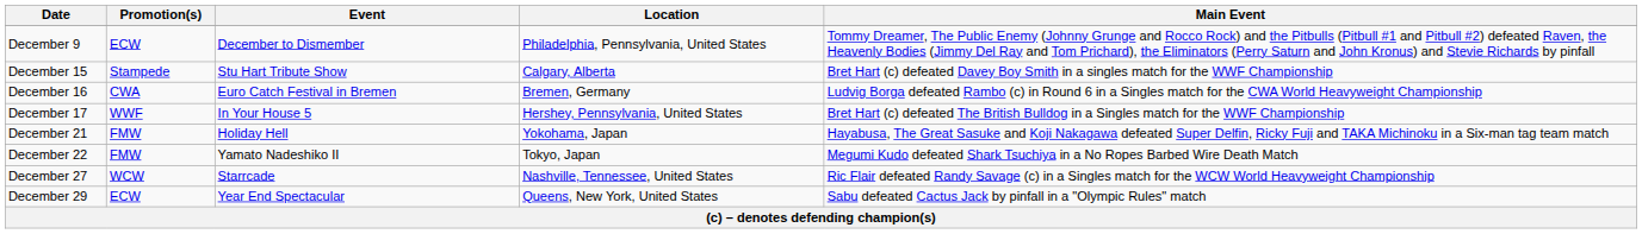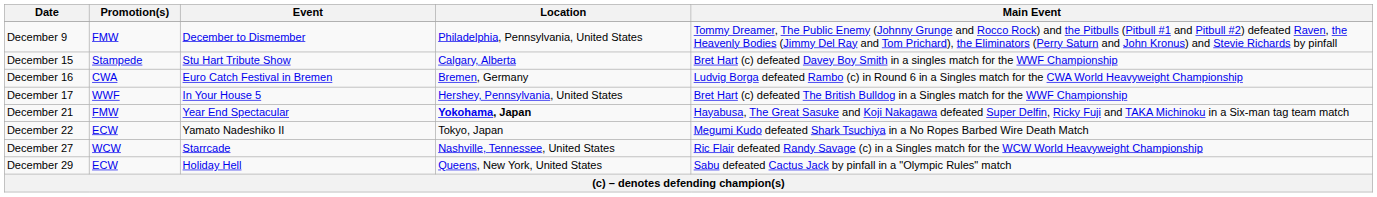 <table class="wikitable" style="width:100%;">
 <tr>
 <th width="5%">Date</th>
 <th width="5%">Promotion(s)</th>
 <th style="width:15%;">Event</th>
 <th style="width:15%;">Location</th>
 <th style="width:40%;">Main Event</th>
 </tr>
 <tr style="width:20%;" |Notes>
 </tr>
 <tr>
 <td>December 9</td>
-<td><a href='#'>ECW</a></td>
+<td><a href='#'>FMW</a></td>
 <td><a href='#'>December to Dismember</a></td>
 <td><a href='#'>Philadelphia</a>, Pennsylvania, United States</td>
 <td><a href='#'>Tommy Dreamer</a>, <a href='#'>The Public Enemy</a> (<a href='#'>Johnny Grunge</a> and <a href='#'>Rocco Rock</a>) and <a href='#'>the Pitbulls</a> (<a href='#'>Pitbull #1</a> and <a href='#'>Pitbull #2</a>) defeated <a href='#'>Raven</a>, <a href='#'>the Heavenly Bodies</a> (<a href='#'>Jimmy Del Ray</a> and <a href='#'>Tom Prichard</a>), <a href='#'>the Eliminators</a> (<a href='#'>Perry Saturn</a> and <a href='#'>John Kronus</a>) and <a href='#'>Stevie Richards</a> by pinfall</td>
 </tr>
 <tr>
 <td>December 15</td>
 <td><a href='#'>Stampede</a></td>
 <td><a href='#'>Stu Hart Tribute Show</a></td>
 <td><a href='#'>Calgary, Alberta</a></td>
 <td><a href='#'>Bret Hart</a> (c) defeated <a href='#'>Davey Boy Smith</a> in a singles match for the <a href='#'>WWF Championship</a></td>
 </tr>
 <tr>
 <td>December 16</td>
 <td><a href='#'>CWA</a></td>
 <td><a href='#'>Euro Catch Festival in Bremen</a></td>
 <td><a href='#'>Bremen</a>, Germany</td>
 <td><a href='#'>Ludvig Borga</a> defeated <a href='#'>Rambo</a> (c) in Round 6 in a Singles match for the <a href='#'>CWA World Heavyweight Championship</a></td>
 </tr>
 <tr>
 <td>December 17</td>
 <td><a href='#'>WWF</a></td>
 <td><a href='#'>In Your House 5</a></td>
 <td><a href='#'>Hershey, Pennsylvania</a>, United States</td>
 <td><a href='#'>Bret Hart</a> (c) defeated <a href='#'>The British Bulldog</a> in a Singles match for the <a href='#'>WWF Championship</a></td>
 </tr>
 <tr>
 <td>December 21</td>
 <td><a href='#'>FMW</a></td>
-<td><a href='#'>Holiday Hell</a></td>
-<td><a href='#'>Yokohama</a>, Japan</td>
+<td><a href='#'>Year End Spectacular</a></td>
+<td><strong><a href='#'>Yokohama</a>, Japan</strong></td>
 <td><a href='#'>Hayabusa</a>, <a href='#'>The Great Sasuke</a> and <a href='#'>Koji Nakagawa</a> defeated <a href='#'>Super Delfin</a>, <a href='#'>Ricky Fuji</a> and <a href='#'>TAKA Michinoku</a> in a Six-man tag team match</td>
 </tr>
 <tr>
 <td>December 22</td>
-<td><a href='#'>FMW</a></td>
+<td><a href='#'>ECW</a></td>
 <td>Yamato Nadeshiko II</td>
 <td>Tokyo, Japan</td>
 <td><a href='#'>Megumi Kudo</a> defeated <a href='#'>Shark Tsuchiya</a> in a No Ropes Barbed Wire Death Match</td>
 </tr>
 <tr>
 <td>December 27</td>
 <td><a href='#'>WCW</a></td>
 <td><a href='#'>Starrcade</a></td>
 <td><a href='#'>Nashville, Tennessee</a>, United States</td>
 <td><a href='#'>Ric Flair</a> defeated <a href='#'>Randy Savage</a> (c) in a Singles match for the <a href='#'>WCW World Heavyweight Championship</a></td>
 </tr>
 <tr>
 <td>December 29</td>
 <td><a href='#'>ECW</a></td>
-<td><a href='#'>Year End Spectacular</a></td>
+<td><a href='#'>Holiday Hell</a></td>
 <td><a href='#'>Queens</a>, New York, United States</td>
 <td><a href='#'>Sabu</a> defeated <a href='#'>Cactus Jack</a> by pinfall in a "Olympic Rules" match</td>
 </tr>
 <tr>
 <th colspan="6">(c) – denotes defending champion(s)</th>
 </tr>
 </table>
